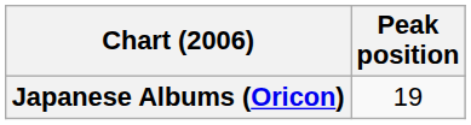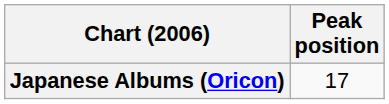 <table class="wikitable plainrowheaders">
 <tr>
 <th scope="col">Chart (2006)</th>
 <th scope="col">Peak<br>position</th>
 </tr>
 <tr>
 <th scope="row">Japanese Albums (<a href='#'>Oricon</a>)</th>
-<td align="center">19</td>
+<td align="center">17</td>
 </tr>
 </table>
